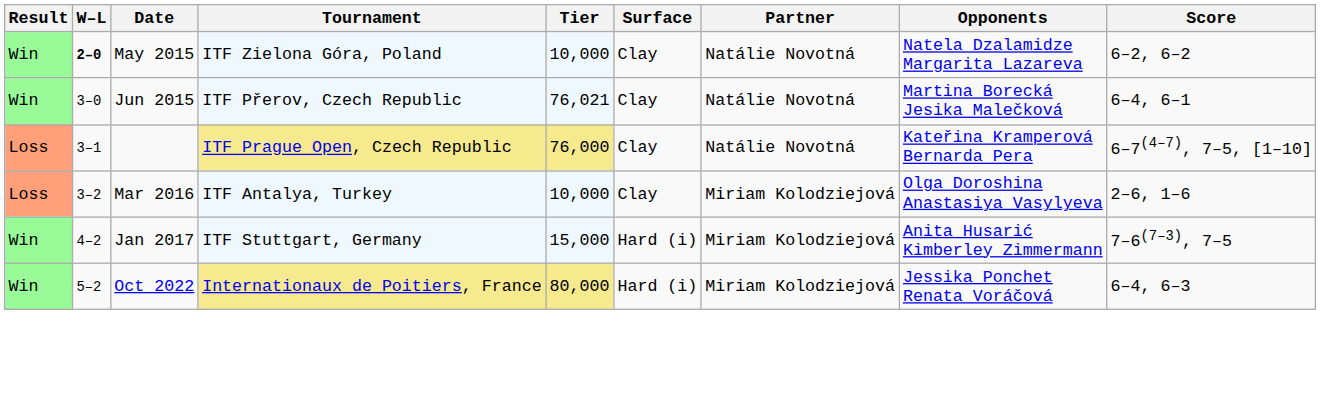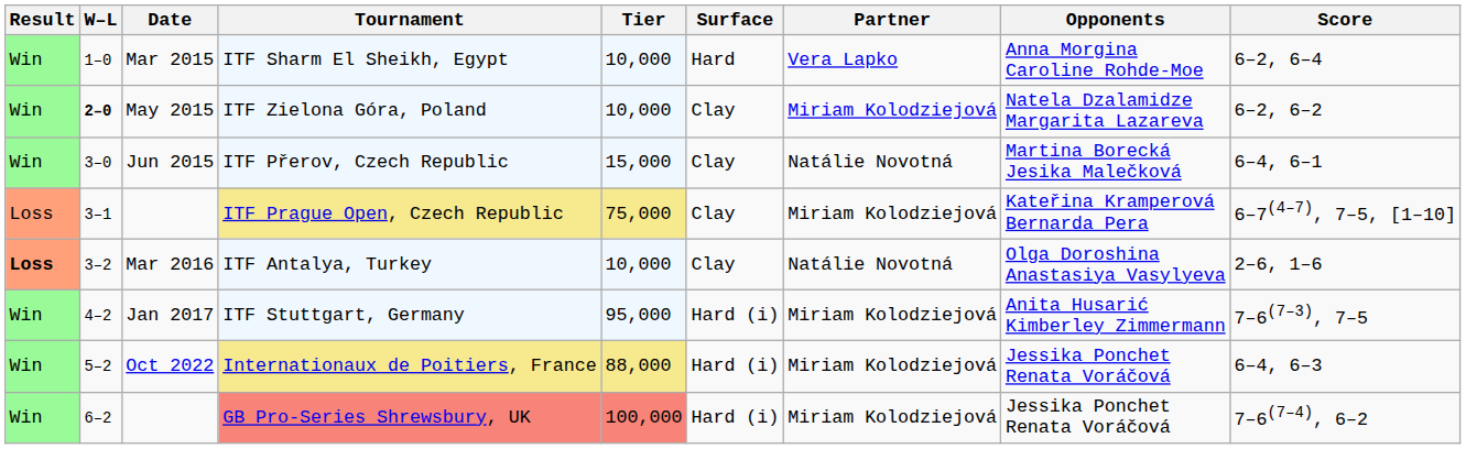 <table class="sortable wikitable">
 <tr>
 <th>Result</th>
 <th class=unsortable>W–L</th>
 <th>Date</th>
 <th>Tournament</th>
 <th>Tier</th>
 <th>Surface</th>
 <th>Partner</th>
 <th>Opponents</th>
 <th class=unsortable>Score</th>
 </tr>
 <tr>
 <td style=background:#98fb98>Win</td>
+<td><small>1–0</small></td>
+<td>Mar 2015</td>
+<td style=background:#f0f8ff>ITF Sharm El Sheikh, Egypt</td>
+<td style=background:#f0f8ff>10,000</td>
+<td>Hard</td>
+<td> <a href='#'>Vera Lapko</a></td>
+<td> <a href='#'>Anna Morgina</a> <br>  <a href='#'>Caroline Rohde-Moe</a></td>
+<td>6–2, 6–4</td>
+</tr>
+<tr>
+<td style=background:#98fb98>Win</td>
 <td><strong><small>2–0</small></strong></td>
 <td>May 2015</td>
 <td style=background:#f0f8ff>ITF Zielona Góra, Poland</td>
 <td style=background:#f0f8ff>10,000</td>
 <td>Clay</td>
-<td> Natálie Novotná</td>
+<td> <a href='#'>Miriam Kolodziejová</a></td>
 <td> <a href='#'>Natela Dzalamidze</a> <br>  <a href='#'>Margarita Lazareva</a></td>
 <td>6–2, 6–2</td>
 </tr>
 <tr>
 <td style=background:#98fb98>Win</td>
 <td><small>3–0</small></td>
 <td>Jun 2015</td>
 <td style=background:#f0f8ff>ITF Přerov, Czech Republic</td>
-<td style=background:#f0f8ff>76,021</td>
+<td style=background:#f0f8ff>15,000</td>
 <td>Clay</td>
 <td> Natálie Novotná</td>
 <td> <a href='#'>Martina Borecká</a> <br>  <a href='#'>Jesika Malečková</a></td>
 <td>6–4, 6–1</td>
 </tr>
 <tr>
 <td style=background:#ffa07a>Loss</td>
 <td><small>3–1</small></td>
 <td><a href='#'></a></td>
 <td style=background:#f7e98e><a href='#'>ITF Prague Open</a>, Czech Republic</td>
-<td style=background:#f7e98e>76,000</td>
+<td style=background:#f7e98e>75,000</td>
 <td>Clay</td>
-<td> Natálie Novotná</td>
+<td> Miriam Kolodziejová</td>
 <td> <a href='#'>Kateřina Kramperová</a> <br>  <a href='#'>Bernarda Pera</a></td>
 <td>6–7<sup>(4–7)</sup>, 7–5, [1–10]</td>
 </tr>
 <tr>
-<td style=background:#ffa07a>Loss</td>
+<td style=background:#ffa07a><strong>Loss</strong></td>
 <td><small>3–2</small></td>
 <td>Mar 2016</td>
 <td style=background:#f0f8ff>ITF Antalya, Turkey</td>
 <td style=background:#f0f8ff>10,000</td>
 <td>Clay</td>
-<td> Miriam Kolodziejová</td>
+<td> Natálie Novotná</td>
 <td> <a href='#'>Olga Doroshina</a> <br>  <a href='#'>Anastasiya Vasylyeva</a></td>
 <td>2–6, 1–6</td>
 </tr>
 <tr>
 <td style=background:#98fb98>Win</td>
 <td><small>4–2</small></td>
 <td>Jan 2017</td>
 <td style=background:#f0f8ff>ITF Stuttgart, Germany</td>
-<td style=background:#f0f8ff>15,000</td>
+<td style=background:#f0f8ff>95,000</td>
 <td>Hard (i)</td>
 <td> Miriam Kolodziejová</td>
 <td> <a href='#'>Anita Husarić</a> <br>  <a href='#'>Kimberley Zimmermann</a></td>
 <td>7–6<sup>(7–3)</sup>, 7–5</td>
 </tr>
 <tr>
 <td style=background:#98fb98>Win</td>
 <td><small>5–2</small></td>
 <td><a href='#'>Oct 2022</a></td>
 <td style=background:#f7e98e><a href='#'>Internationaux de Poitiers</a>, France</td>
-<td style=background:#f7e98e>80,000</td>
+<td style=background:#f7e98e>88,000</td>
 <td>Hard (i)</td>
 <td> Miriam Kolodziejová</td>
 <td> <a href='#'>Jessika Ponchet</a> <br>  <a href='#'>Renata Voráčová</a></td>
 <td>6–4, 6–3</td>
 </tr>
+<tr>
+<td style=background:#98fb98>Win</td>
+<td><small>6–2</small></td>
+<td><a href='#'></a></td>
+<td style=background:#f88379><a href='#'>GB Pro-Series Shrewsbury</a>, UK</td>
+<td style=background:#f88379>100,000</td>
+<td>Hard (i)</td>
+<td> Miriam Kolodziejová</td>
+<td> Jessika Ponchet <br>  Renata Voráčová</td>
+<td>7–6<sup>(7–4)</sup>, 6–2</td>
+</tr>
 </table>
